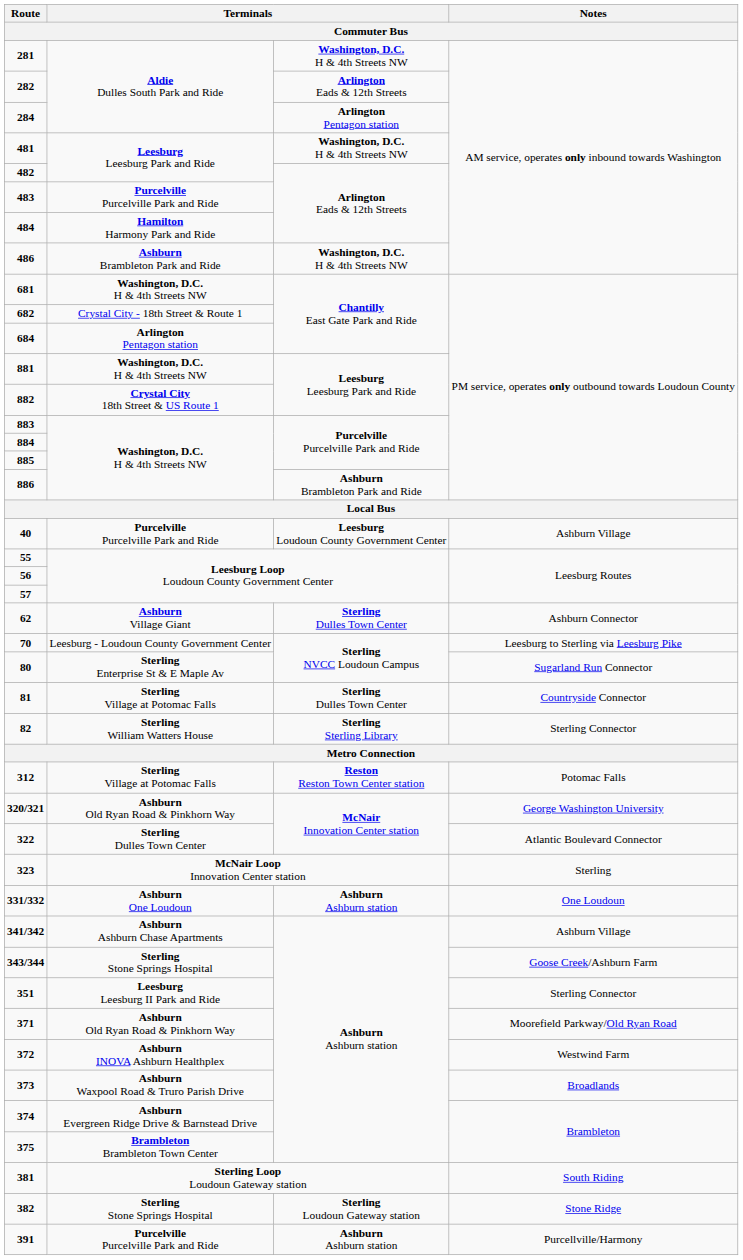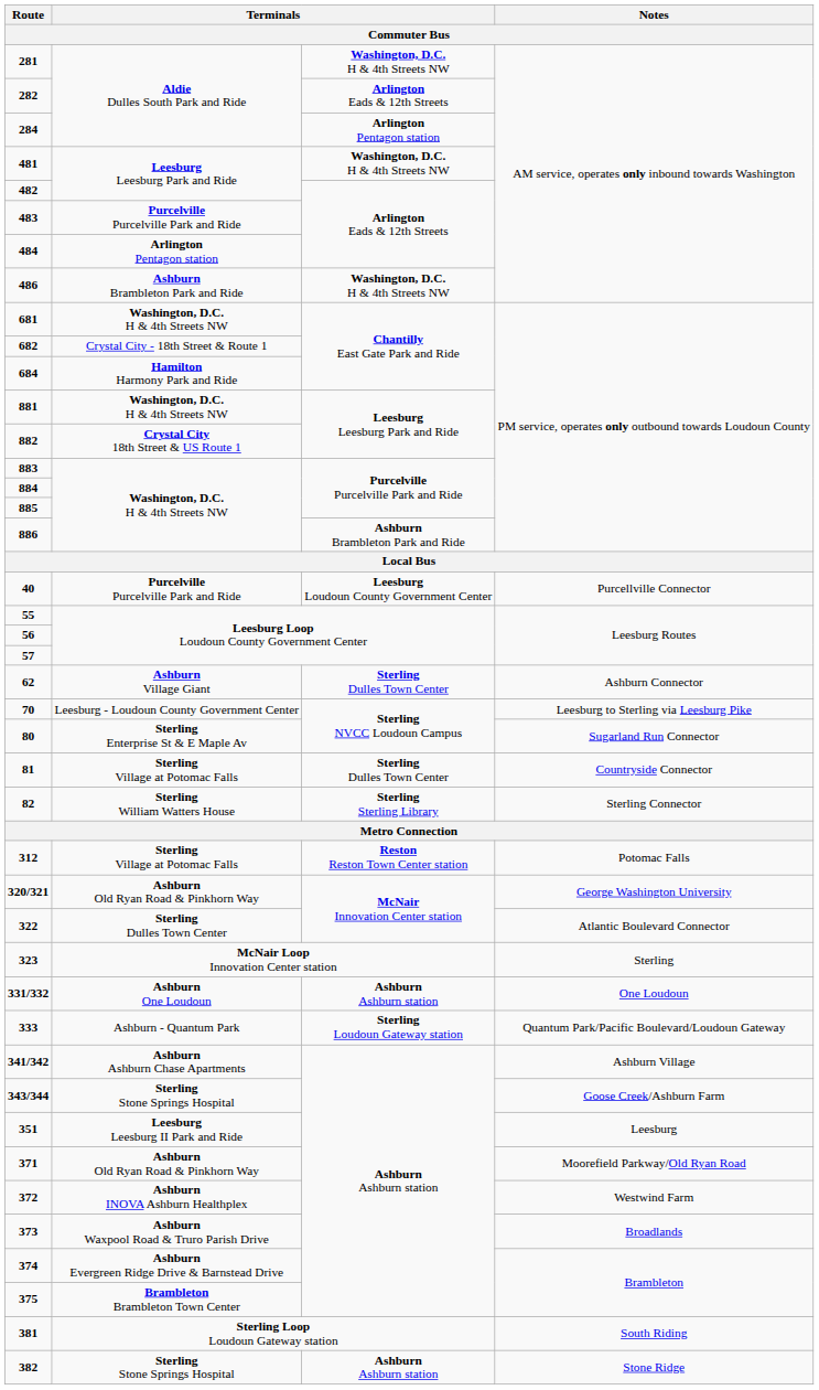 <table class="wikitable">
 <tr>
 <th>Route</th>
 <th colspan="2">Terminals</th>
 <th>Notes</th>
 </tr>
 <tr align="center" align="center">
 <th colspan="4" align="center"><strong>Commuter Bus</strong></th>
 </tr>
 <tr align="center" align="center">
 <td><strong>281</strong></td>
 <td rowspan="3"><strong><a href='#'>Aldie</a></strong><br>Dulles South Park and Ride</td>
 <td><strong><a href='#'>Washington, D.C.</a></strong><br>H & 4th Streets NW</td>
 <td rowspan="8">AM service, operates <strong>only</strong> inbound towards Washington</td>
 </tr>
 <tr align="center" align="center">
 <td><strong>282</strong></td>
 <td><strong><a href='#'>Arlington</a></strong><br>Eads & 12th Streets</td>
 </tr>
 <tr align="center">
 <td><strong>284</strong></td>
 <td><strong>Arlington</strong><br><a href='#'>Pentagon station</a></td>
 </tr>
 <tr align="center">
 <td><strong>481</strong></td>
 <td rowspan="2"><strong><a href='#'>Leesburg</a></strong><br>Leesburg Park and Ride</td>
 <td><strong>Washington, D.C.</strong><br>H & 4th Streets NW</td>
 </tr>
 <tr align="center">
 <td><strong>482</strong></td>
 <td rowspan="3"><strong>Arlington</strong><br>Eads & 12th Streets</td>
 </tr>
 <tr align="center">
 <td><strong>483</strong></td>
 <td><strong><a href='#'>Purcelville</a></strong><br>Purcelville Park and Ride</td>
 </tr>
 <tr align="center">
 <td><strong>484</strong></td>
-<td><strong><a href='#'>Hamilton</a></strong><br>Harmony Park and Ride</td>
+<td><strong>Arlington</strong><br><a href='#'>Pentagon station</a></td>
 </tr>
 <tr align="center">
 <td><strong>486</strong></td>
 <td><strong><a href='#'>Ashburn</a></strong><br>Brambleton Park and Ride</td>
 <td><strong>Washington, D.C.</strong><br>H & 4th Streets NW</td>
 </tr>
 <tr align="center">
 <td><strong>681</strong></td>
 <td><strong>Washington, D.C.</strong><br>H & 4th Streets NW</td>
 <td rowspan="3"><strong><a href='#'>Chantilly</a></strong><br>East Gate Park and Ride</td>
 <td rowspan="9">PM service, operates <strong>only</strong> outbound towards Loudoun County</td>
 </tr>
 <tr align="center">
 <td><strong>682</strong></td>
 <td><a href='#'>Crystal City -</a> 18th Street & Route 1</td>
 </tr>
 <tr align="center">
 <td><strong>684</strong></td>
-<td><strong>Arlington</strong><br><a href='#'>Pentagon station</a></td>
+<td><strong><a href='#'>Hamilton</a></strong><br>Harmony Park and Ride</td>
 </tr>
 <tr align="center">
 <td><strong>881</strong></td>
 <td><strong>Washington, D.C.</strong><br>H & 4th Streets NW</td>
 <td rowspan="2"><strong>Leesburg</strong><br>Leesburg Park and Ride</td>
 </tr>
 <tr align="center">
 <td><strong>882</strong></td>
 <td><strong><a href='#'>Crystal City</a></strong><br>18th Street & <a href='#'>US Route 1</a></td>
 </tr>
 <tr align="center">
 <td><strong>883</strong></td>
 <td rowspan="4"><strong>Washington, D.C.</strong><br>H & 4th Streets NW</td>
 <td rowspan="3"><strong>Purcelville</strong><br>Purcelville Park and Ride</td>
 </tr>
 <tr align="center">
 <td><strong>884</strong></td>
 </tr>
 <tr align="center">
 <td><strong>885</strong></td>
 </tr>
 <tr align="center">
 <td><strong>886</strong></td>
 <td><strong>Ashburn</strong><br>Brambleton Park and Ride</td>
 </tr>
 <tr align="center">
 <th colspan="4" align="center">Local Bus</th>
 </tr>
 <tr align="center">
 <td><strong>40</strong></td>
 <td><strong>Purcelville</strong><br>Purcelville Park and Ride</td>
 <td><strong>Leesburg</strong><br>Loudoun County Government Center</td>
-<td>Ashburn Village</td>
+<td>Purcellville Connector</td>
 </tr>
 <tr align="center">
 <td><strong>55</strong></td>
 <td colspan="2" rowspan="3"><strong>Leesburg Loop</strong><br>Loudoun County Government Center</td>
 <td rowspan="3">Leesburg Routes</td>
 </tr>
 <tr align="center">
 <td><strong>56</strong></td>
 </tr>
 <tr align="center">
 <td><strong>57</strong></td>
 </tr>
 <tr align="center">
 <td><strong>62</strong></td>
 <td><strong><a href='#'>Ashburn</a></strong><br>Village Giant</td>
 <td><strong><a href='#'>Sterling</a></strong><br><a href='#'>Dulles Town Center</a></td>
 <td>Ashburn Connector</td>
 </tr>
 <tr align="center">
 <td><strong>70</strong></td>
 <td>Leesburg - Loudoun County Government Center</td>
 <td rowspan="2"><strong>Sterling</strong><br><a href='#'>NVCC</a> Loudoun Campus</td>
 <td>Leesburg to Sterling via <a href='#'>Leesburg Pike</a></td>
 </tr>
 <tr align="center">
 <td><strong>80</strong></td>
 <td><strong>Sterling</strong><br>Enterprise St & E Maple Av</td>
 <td><a href='#'>Sugarland Run</a> Connector</td>
 </tr>
 <tr align="center">
 <td><strong>81</strong></td>
 <td><strong>Sterling</strong><br>Village at Potomac Falls</td>
 <td><strong>Sterling</strong><br>Dulles Town Center</td>
 <td><a href='#'>Countryside</a> Connector</td>
 </tr>
 <tr align="center">
 <td><strong>82</strong></td>
 <td><strong>Sterling</strong><br>William Watters House</td>
 <td><strong>Sterling</strong><br><a href='#'>Sterling Library</a></td>
 <td>Sterling Connector</td>
 </tr>
 <tr align="center">
 <th colspan="4" align="center">Metro Connection</th>
 </tr>
 <tr align="center">
 <td><strong>312</strong></td>
 <td><strong>Sterling</strong><br>Village at Potomac Falls</td>
 <td><strong><a href='#'>Reston</a></strong><br><a href='#'>Reston Town Center station</a></td>
 <td>Potomac Falls</td>
 </tr>
 <tr align="center">
 <td><strong>320/321</strong></td>
 <td><strong>Ashburn</strong><br>Old Ryan Road & Pinkhorn Way</td>
 <td rowspan="2"><strong><a href='#'>McNair</a></strong><br><a href='#'>Innovation Center station</a></td>
 <td><a href='#'>George Washington University</a></td>
 </tr>
 <tr align="center">
 <td><strong>322</strong></td>
 <td><strong>Sterling</strong><br>Dulles Town Center</td>
 <td>Atlantic Boulevard Connector</td>
 </tr>
 <tr align="center">
 <td><strong>323</strong></td>
 <td colspan="2"><strong>McNair Loop</strong><br>Innovation Center station</td>
 <td>Sterling</td>
 </tr>
 <tr align="center">
 <td><strong>331/332</strong></td>
 <td><strong>Ashburn</strong><br><a href='#'>One Loudoun</a></td>
 <td><strong>Ashburn</strong><br><a href='#'>Ashburn station</a></td>
 <td><a href='#'>One Loudoun</a></td>
 </tr>
 <tr align="center">
+<td><strong>333</strong></td>
+<td>Ashburn - Quantum Park</td>
+<td><strong>Sterling</strong><br><a href='#'>Loudoun Gateway station</a></td>
+<td>Quantum Park/Pacific Boulevard/Loudoun Gateway</td>
+</tr>
+<tr align="center">
 <td><strong>341/342</strong></td>
 <td><strong>Ashburn</strong><br>Ashburn Chase Apartments</td>
 <td rowspan="8"><strong>Ashburn</strong><br>Ashburn station</td>
 <td>Ashburn Village</td>
 </tr>
 <tr align="center">
 <td><strong>343/344</strong></td>
 <td><strong>Sterling</strong><br>Stone Springs Hospital</td>
 <td><a href='#'>Goose Creek</a>/Ashburn Farm</td>
 </tr>
 <tr align="center">
 <td><strong>351</strong></td>
 <td><strong>Leesburg</strong><br>Leesburg II Park and Ride</td>
-<td>Sterling Connector</td>
+<td>Leesburg</td>
 </tr>
 <tr align="center">
 <td><strong>371</strong></td>
 <td><strong>Ashburn</strong><br>Old Ryan Road & Pinkhorn Way</td>
 <td>Moorefield Parkway/<a href='#'>Old Ryan Road</a></td>
 </tr>
 <tr align="center">
 <td><strong>372</strong></td>
 <td><strong>Ashburn</strong><br><a href='#'>INOVA</a> Ashburn Healthplex</td>
 <td>Westwind Farm</td>
 </tr>
 <tr align="center">
 <td><strong>373</strong></td>
 <td><strong>Ashburn</strong><br>Waxpool Road & Truro Parish Drive</td>
 <td><a href='#'>Broadlands</a></td>
 </tr>
 <tr align="center">
 <td><strong>374</strong></td>
 <td><strong>Ashburn</strong><br>Evergreen Ridge Drive & Barnstead Drive</td>
 <td rowspan="2"><a href='#'>Brambleton</a></td>
 </tr>
 <tr align="center">
 <td><strong>375</strong></td>
 <td><strong><a href='#'>Brambleton</a></strong><br>Brambleton Town Center</td>
 </tr>
 <tr align="center">
 <td><strong>381</strong></td>
 <td colspan="2"><strong>Sterling Loop</strong><br>Loudoun Gateway station</td>
 <td><a href='#'>South Riding</a></td>
 </tr>
 <tr align="center">
 <td><strong>382</strong></td>
 <td><strong>Sterling</strong><br>Stone Springs Hospital</td>
-<td><strong>Sterling</strong><br>Loudoun Gateway station</td>
+<td><strong>Ashburn</strong><br><a href='#'>Ashburn station</a></td>
 <td><a href='#'>Stone Ridge</a></td>
 </tr>
-<tr align="center">
-<td><strong>391</strong></td>
-<td><strong>Purcelville</strong><br>Purcelville Park and Ride</td>
-<td><strong>Ashburn</strong><br>Ashburn station</td>
-<td>Purcellville/Harmony</td>
-</tr>
 </table>
